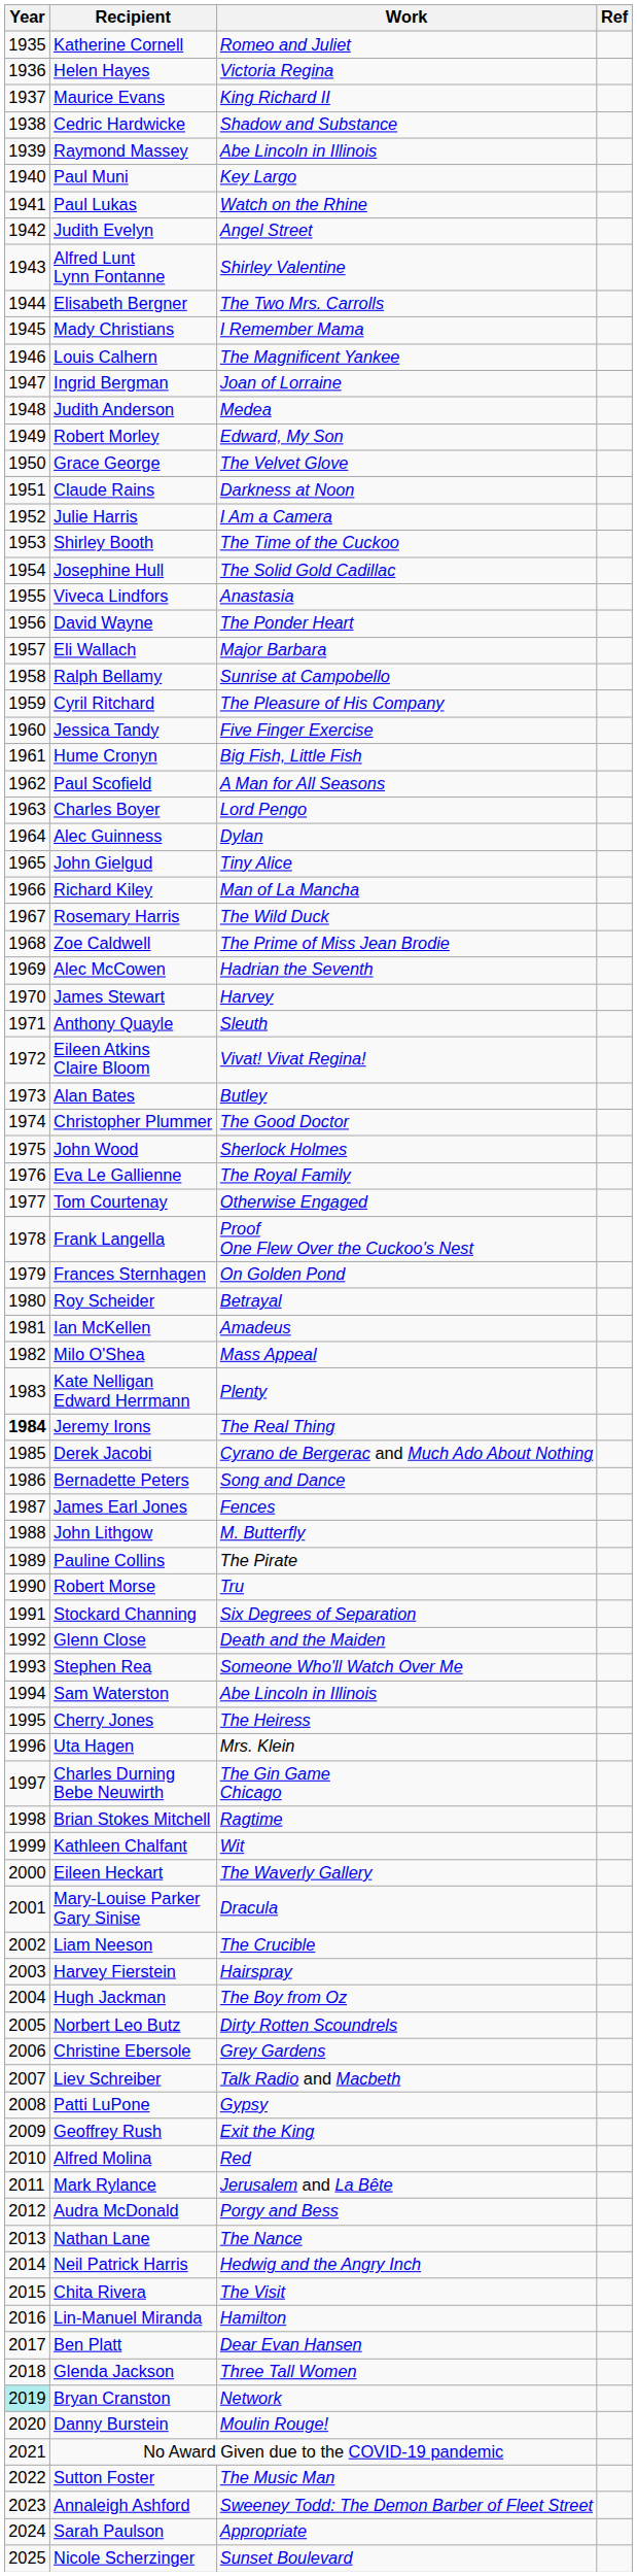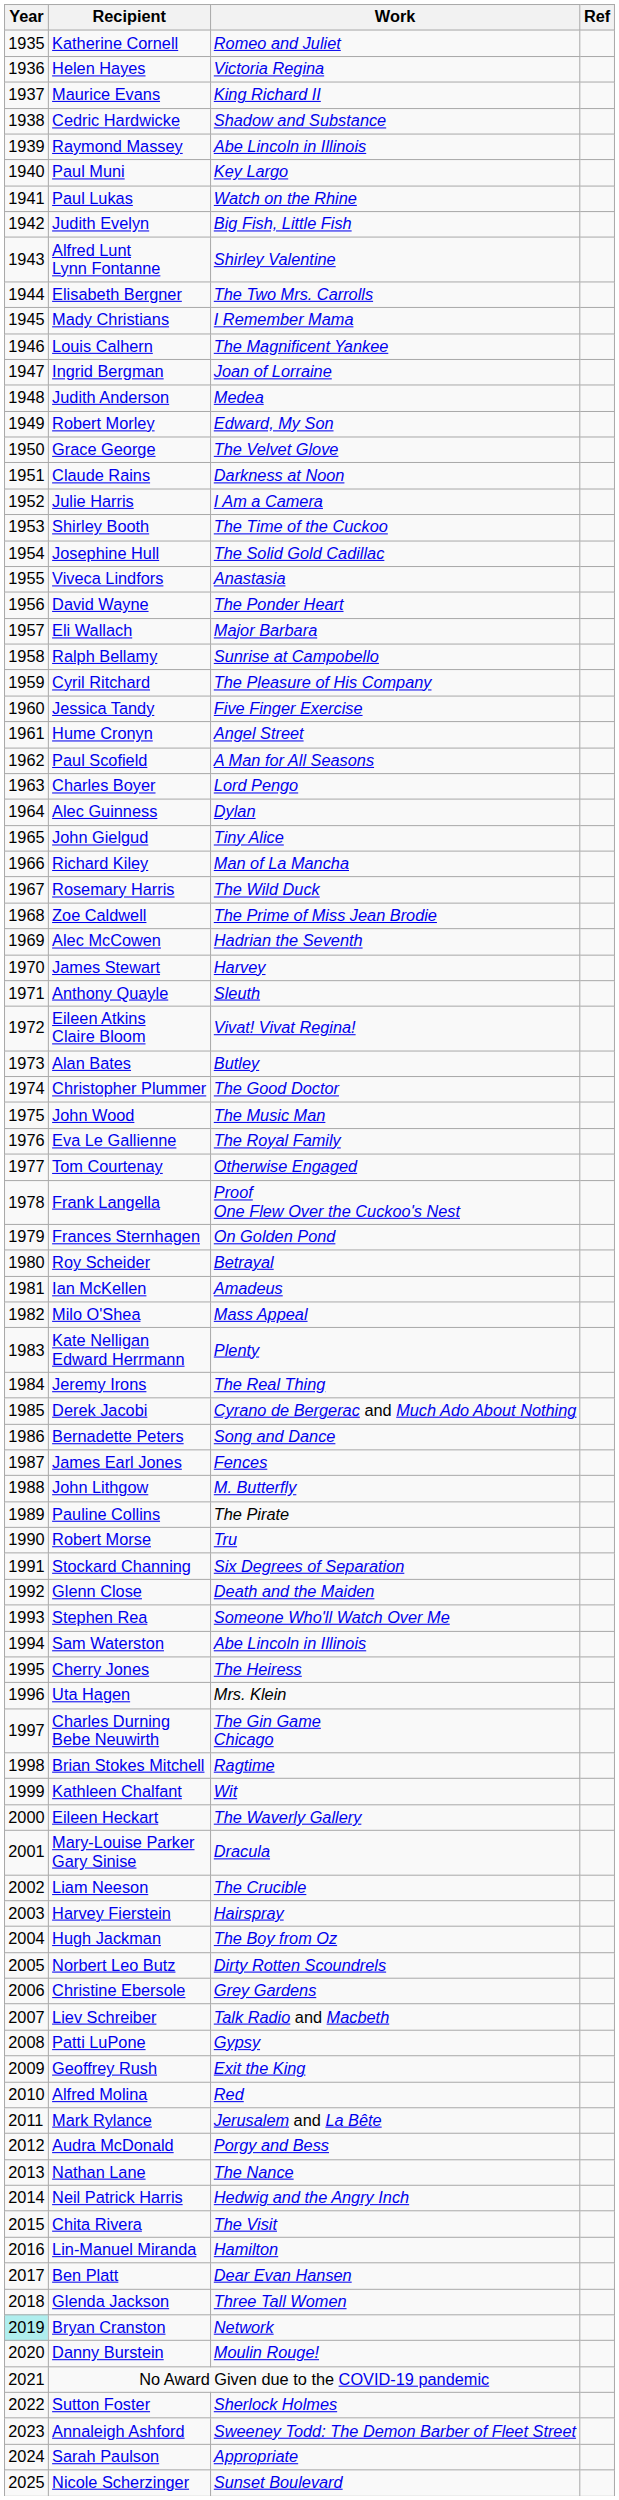 <table class="wikitable sortable">
 <tr>
 <th>Year</th>
 <th>Recipient</th>
 <th>Work</th>
 <th>Ref</th>
 </tr>
 <tr>
 <td>1935</td>
 <td><a href='#'>Katherine Cornell</a></td>
 <td><em><a href='#'>Romeo and Juliet</a></em></td>
 <td></td>
 </tr>
 <tr>
 <td>1936</td>
 <td><a href='#'>Helen Hayes</a></td>
 <td><em><a href='#'>Victoria Regina</a></em></td>
 <td></td>
 </tr>
 <tr>
 <td>1937</td>
 <td><a href='#'>Maurice Evans</a></td>
 <td><em><a href='#'>King Richard II</a></em></td>
 <td></td>
 </tr>
 <tr>
 <td>1938</td>
 <td><a href='#'>Cedric Hardwicke</a></td>
 <td><em><a href='#'>Shadow and Substance</a></em></td>
 <td></td>
 </tr>
 <tr>
 <td>1939</td>
 <td><a href='#'>Raymond Massey</a></td>
 <td><em><a href='#'>Abe Lincoln in Illinois</a></em></td>
 <td></td>
 </tr>
 <tr>
 <td>1940</td>
 <td><a href='#'>Paul Muni</a></td>
 <td><em><a href='#'>Key Largo</a></em></td>
 <td></td>
 </tr>
 <tr>
 <td>1941</td>
 <td><a href='#'>Paul Lukas</a></td>
 <td><em><a href='#'>Watch on the Rhine</a></em></td>
 <td></td>
 </tr>
 <tr>
 <td>1942</td>
 <td><a href='#'>Judith Evelyn</a></td>
-<td><em><a href='#'>Angel Street</a></em></td>
+<td><em><a href='#'>Big Fish, Little Fish</a></em></td>
 <td></td>
 </tr>
 <tr>
 <td>1943</td>
 <td><a href='#'>Alfred Lunt</a><br><a href='#'>Lynn Fontanne</a></td>
 <td><em><a href='#'>Shirley Valentine</a></em></td>
 <td></td>
 </tr>
 <tr>
 <td>1944</td>
 <td><a href='#'>Elisabeth Bergner</a></td>
 <td><em><a href='#'>The Two Mrs. Carrolls</a></em></td>
 <td></td>
 </tr>
 <tr>
 <td>1945</td>
 <td><a href='#'>Mady Christians</a></td>
 <td><em><a href='#'>I Remember Mama</a></em></td>
 <td></td>
 </tr>
 <tr>
 <td>1946</td>
 <td><a href='#'>Louis Calhern</a></td>
 <td><em><a href='#'>The Magnificent Yankee</a></em></td>
 <td></td>
 </tr>
 <tr>
 <td>1947</td>
 <td><a href='#'>Ingrid Bergman</a></td>
 <td><em><a href='#'>Joan of Lorraine</a></em></td>
 <td></td>
 </tr>
 <tr>
 <td>1948</td>
 <td><a href='#'>Judith Anderson</a></td>
 <td><em><a href='#'>Medea</a></em></td>
 <td></td>
 </tr>
 <tr>
 <td>1949</td>
 <td><a href='#'>Robert Morley</a></td>
 <td><em><a href='#'>Edward, My Son</a></em></td>
 <td></td>
 </tr>
 <tr>
 <td>1950</td>
 <td><a href='#'>Grace George</a></td>
 <td><em><a href='#'>The Velvet Glove</a></em></td>
 <td></td>
 </tr>
 <tr>
 <td>1951</td>
 <td><a href='#'>Claude Rains</a></td>
 <td><em><a href='#'>Darkness at Noon</a></em></td>
 <td></td>
 </tr>
 <tr>
 <td>1952</td>
 <td><a href='#'>Julie Harris</a></td>
 <td><em><a href='#'>I Am a Camera</a></em></td>
 <td></td>
 </tr>
 <tr>
 <td>1953</td>
 <td><a href='#'>Shirley Booth</a></td>
 <td><em><a href='#'>The Time of the Cuckoo</a></em></td>
 <td></td>
 </tr>
 <tr>
 <td>1954</td>
 <td><a href='#'>Josephine Hull</a></td>
 <td><em><a href='#'>The Solid Gold Cadillac</a></em></td>
 <td></td>
 </tr>
 <tr>
 <td>1955</td>
 <td><a href='#'>Viveca Lindfors</a></td>
 <td><em><a href='#'>Anastasia</a></em></td>
 <td></td>
 </tr>
 <tr>
 <td>1956</td>
 <td><a href='#'>David Wayne</a></td>
 <td><em><a href='#'>The Ponder Heart</a></em></td>
 <td></td>
 </tr>
 <tr>
 <td>1957</td>
 <td><a href='#'>Eli Wallach</a></td>
 <td><em><a href='#'>Major Barbara</a></em></td>
 <td></td>
 </tr>
 <tr>
 <td>1958</td>
 <td><a href='#'>Ralph Bellamy</a></td>
 <td><em><a href='#'>Sunrise at Campobello</a></em></td>
 <td></td>
 </tr>
 <tr>
 <td>1959</td>
 <td><a href='#'>Cyril Ritchard</a></td>
 <td><em><a href='#'>The Pleasure of His Company</a></em></td>
 <td></td>
 </tr>
 <tr>
 <td>1960</td>
 <td><a href='#'>Jessica Tandy</a></td>
 <td><em><a href='#'>Five Finger Exercise</a></em></td>
 <td></td>
 </tr>
 <tr>
 <td>1961</td>
 <td><a href='#'>Hume Cronyn</a></td>
-<td><em><a href='#'>Big Fish, Little Fish</a></em></td>
+<td><em><a href='#'>Angel Street</a></em></td>
 <td></td>
 </tr>
 <tr>
 <td>1962</td>
 <td><a href='#'>Paul Scofield</a></td>
 <td><em><a href='#'>A Man for All Seasons</a></em></td>
 <td></td>
 </tr>
 <tr>
 <td>1963</td>
 <td><a href='#'>Charles Boyer</a></td>
 <td><em><a href='#'>Lord Pengo</a></em></td>
 <td></td>
 </tr>
 <tr>
 <td>1964</td>
 <td><a href='#'>Alec Guinness</a></td>
 <td><em><a href='#'>Dylan</a></em></td>
 <td></td>
 </tr>
 <tr>
 <td>1965</td>
 <td><a href='#'>John Gielgud</a></td>
 <td><em><a href='#'>Tiny Alice</a></em></td>
 <td></td>
 </tr>
 <tr>
 <td>1966</td>
 <td><a href='#'>Richard Kiley</a></td>
 <td><em><a href='#'>Man of La Mancha</a></em></td>
 <td></td>
 </tr>
 <tr>
 <td>1967</td>
 <td><a href='#'>Rosemary Harris</a></td>
 <td><em><a href='#'>The Wild Duck</a></em></td>
 <td></td>
 </tr>
 <tr>
 <td>1968</td>
 <td><a href='#'>Zoe Caldwell</a></td>
 <td><em><a href='#'>The Prime of Miss Jean Brodie</a></em></td>
 <td></td>
 </tr>
 <tr>
 <td>1969</td>
 <td><a href='#'>Alec McCowen</a></td>
 <td><em><a href='#'>Hadrian the Seventh</a></em></td>
 <td></td>
 </tr>
 <tr>
 <td>1970</td>
 <td><a href='#'>James Stewart</a></td>
 <td><em><a href='#'>Harvey</a></em></td>
 <td></td>
 </tr>
 <tr>
 <td>1971</td>
 <td><a href='#'>Anthony Quayle</a></td>
 <td><em><a href='#'>Sleuth</a></em></td>
 <td></td>
 </tr>
 <tr>
 <td>1972</td>
 <td><a href='#'>Eileen Atkins</a><br><a href='#'>Claire Bloom</a></td>
 <td><em><a href='#'>Vivat! Vivat Regina!</a></em></td>
 <td></td>
 </tr>
 <tr>
 <td>1973</td>
 <td><a href='#'>Alan Bates</a></td>
 <td><em><a href='#'>Butley</a></em></td>
 <td></td>
 </tr>
 <tr>
 <td>1974</td>
 <td><a href='#'>Christopher Plummer</a></td>
 <td><em><a href='#'>The Good Doctor</a></em></td>
 <td></td>
 </tr>
 <tr>
 <td>1975</td>
 <td><a href='#'>John Wood</a></td>
-<td><em><a href='#'>Sherlock Holmes</a></em></td>
+<td><em><a href='#'>The Music Man</a></em></td>
 <td></td>
 </tr>
 <tr>
 <td>1976</td>
 <td><a href='#'>Eva Le Gallienne</a></td>
 <td><em><a href='#'>The Royal Family</a></em></td>
 <td></td>
 </tr>
 <tr>
 <td>1977</td>
 <td><a href='#'>Tom Courtenay</a></td>
 <td><em><a href='#'>Otherwise Engaged</a></em></td>
 <td></td>
 </tr>
 <tr>
 <td>1978</td>
 <td><a href='#'>Frank Langella</a></td>
 <td><em><a href='#'>Proof</a></em><br><a href='#'><em>One Flew Over the Cuckoo's Nest</em></a></td>
 <td></td>
 </tr>
 <tr>
 <td>1979</td>
 <td><a href='#'>Frances Sternhagen</a></td>
 <td><em><a href='#'>On Golden Pond</a></em></td>
 <td></td>
 </tr>
 <tr>
 <td>1980</td>
 <td><a href='#'>Roy Scheider</a></td>
 <td><em><a href='#'>Betrayal</a></em></td>
 <td></td>
 </tr>
 <tr>
 <td>1981</td>
 <td><a href='#'>Ian McKellen</a></td>
 <td><em><a href='#'>Amadeus</a></em></td>
 <td></td>
 </tr>
 <tr>
 <td>1982</td>
 <td><a href='#'>Milo O'Shea</a></td>
 <td><em><a href='#'>Mass Appeal</a></em></td>
 <td></td>
 </tr>
 <tr>
 <td>1983</td>
 <td><a href='#'>Kate Nelligan</a><br><a href='#'>Edward Herrmann</a></td>
 <td><em><a href='#'>Plenty</a></em></td>
 <td></td>
 </tr>
 <tr>
-<td><strong>1984</strong></td>
+<td>1984</td>
 <td><a href='#'>Jeremy Irons</a></td>
 <td><em><a href='#'>The Real Thing</a></em></td>
 <td></td>
 </tr>
 <tr>
 <td>1985</td>
 <td><a href='#'>Derek Jacobi</a></td>
 <td><em><a href='#'>Cyrano de Bergerac</a></em> and <em><a href='#'>Much Ado About Nothing</a></em></td>
 <td></td>
 </tr>
 <tr>
 <td>1986</td>
 <td><a href='#'>Bernadette Peters</a></td>
 <td><em><a href='#'>Song and Dance</a></em></td>
 <td></td>
 </tr>
 <tr>
 <td>1987</td>
 <td><a href='#'>James Earl Jones</a></td>
 <td><em><a href='#'>Fences</a></em></td>
 <td></td>
 </tr>
 <tr>
 <td>1988</td>
 <td><a href='#'>John Lithgow</a></td>
 <td><em><a href='#'>M. Butterfly</a></em></td>
 <td></td>
 </tr>
 <tr>
 <td>1989</td>
 <td><a href='#'>Pauline Collins</a></td>
 <td><em>The Pirate</em></td>
 <td></td>
 </tr>
 <tr>
 <td>1990</td>
 <td><a href='#'>Robert Morse</a></td>
 <td><em><a href='#'>Tru</a></em></td>
 <td></td>
 </tr>
 <tr>
 <td>1991</td>
 <td><a href='#'>Stockard Channing</a></td>
 <td><a href='#'><em>Six Degrees of Separation</em></a></td>
 <td></td>
 </tr>
 <tr>
 <td>1992</td>
 <td><a href='#'>Glenn Close</a></td>
 <td><a href='#'><em>Death and the Maiden</em></a></td>
 <td></td>
 </tr>
 <tr>
 <td>1993</td>
 <td><a href='#'>Stephen Rea</a></td>
 <td><em><a href='#'>Someone Who'll Watch Over Me</a></em></td>
 <td></td>
 </tr>
 <tr>
 <td>1994</td>
 <td><a href='#'>Sam Waterston</a></td>
 <td><a href='#'><em>Abe Lincoln in Illinois</em></a></td>
 <td></td>
 </tr>
 <tr>
 <td>1995</td>
 <td><a href='#'>Cherry Jones</a></td>
 <td><em><a href='#'>The Heiress</a></em></td>
 <td></td>
 </tr>
 <tr>
 <td>1996</td>
 <td><a href='#'>Uta Hagen</a></td>
 <td><em>Mrs. Klein</em></td>
 <td></td>
 </tr>
 <tr>
 <td>1997</td>
 <td><a href='#'>Charles Durning</a><br><a href='#'>Bebe Neuwirth</a></td>
 <td><em><a href='#'>The Gin Game</a></em><br><em><a href='#'>Chicago</a></em></td>
 <td></td>
 </tr>
 <tr>
 <td>1998</td>
 <td><a href='#'>Brian Stokes Mitchell</a></td>
 <td><em><a href='#'>Ragtime</a></em></td>
 <td></td>
 </tr>
 <tr>
 <td>1999</td>
 <td><a href='#'>Kathleen Chalfant</a></td>
 <td><em><a href='#'>Wit</a></em></td>
 <td></td>
 </tr>
 <tr>
 <td>2000</td>
 <td><a href='#'>Eileen Heckart</a></td>
 <td><em><a href='#'>The Waverly Gallery</a></em></td>
 <td></td>
 </tr>
 <tr>
 <td>2001</td>
 <td><a href='#'>Mary-Louise Parker</a><br><a href='#'>Gary Sinise</a></td>
 <td><em><a href='#'>Dracula</a></em></td>
 <td></td>
 </tr>
 <tr>
 <td>2002</td>
 <td><a href='#'>Liam Neeson</a></td>
 <td><em><a href='#'>The Crucible</a></em></td>
 <td></td>
 </tr>
 <tr>
 <td>2003</td>
 <td><a href='#'>Harvey Fierstein</a></td>
 <td><em><a href='#'>Hairspray</a></em></td>
 <td></td>
 </tr>
 <tr>
 <td>2004</td>
 <td><a href='#'>Hugh Jackman</a></td>
 <td><em><a href='#'>The Boy from Oz</a></em></td>
 <td></td>
 </tr>
 <tr>
 <td>2005</td>
 <td><a href='#'>Norbert Leo Butz</a></td>
 <td><em><a href='#'>Dirty Rotten Scoundrels</a></em></td>
 <td></td>
 </tr>
 <tr>
 <td>2006</td>
 <td><a href='#'>Christine Ebersole</a></td>
 <td><em><a href='#'>Grey Gardens</a></em></td>
 <td></td>
 </tr>
 <tr>
 <td>2007</td>
 <td><a href='#'>Liev Schreiber</a></td>
 <td><em><a href='#'>Talk Radio</a></em> and <em><a href='#'>Macbeth</a></em></td>
 <td></td>
 </tr>
 <tr>
 <td>2008</td>
 <td><a href='#'>Patti LuPone</a></td>
 <td><em><a href='#'>Gypsy</a></em></td>
 <td></td>
 </tr>
 <tr>
 <td>2009</td>
 <td><a href='#'>Geoffrey Rush</a></td>
 <td><em><a href='#'>Exit the King</a></em></td>
 <td></td>
 </tr>
 <tr>
 <td>2010</td>
 <td><a href='#'>Alfred Molina</a></td>
 <td><em><a href='#'>Red</a></em></td>
 <td></td>
 </tr>
 <tr>
 <td>2011</td>
 <td><a href='#'>Mark Rylance</a></td>
 <td><em><a href='#'>Jerusalem</a></em> and <a href='#'><em>La Bête</em></a></td>
 <td></td>
 </tr>
 <tr>
 <td>2012</td>
 <td><a href='#'>Audra McDonald</a></td>
 <td><em><a href='#'>Porgy and Bess</a></em></td>
 <td></td>
 </tr>
 <tr>
 <td>2013</td>
 <td><a href='#'>Nathan Lane</a></td>
 <td><em><a href='#'>The Nance</a></em></td>
 <td></td>
 </tr>
 <tr>
 <td>2014</td>
 <td><a href='#'>Neil Patrick Harris</a></td>
 <td><em><a href='#'>Hedwig and the Angry Inch</a></em></td>
 <td></td>
 </tr>
 <tr>
 <td>2015</td>
 <td><a href='#'>Chita Rivera</a></td>
 <td><em><a href='#'>The Visit</a></em></td>
 <td></td>
 </tr>
 <tr>
 <td>2016</td>
 <td><a href='#'>Lin-Manuel Miranda</a></td>
 <td><em><a href='#'>Hamilton</a></em></td>
 <td></td>
 </tr>
 <tr>
 <td>2017</td>
 <td><a href='#'>Ben Platt</a></td>
 <td><em><a href='#'>Dear Evan Hansen</a></em></td>
 <td></td>
 </tr>
 <tr>
 <td>2018</td>
 <td><a href='#'>Glenda Jackson</a></td>
 <td><em><a href='#'>Three Tall Women</a></em></td>
 <td></td>
 </tr>
 <tr>
 <td style="background: paleturquoise;">2019</td>
 <td><a href='#'>Bryan Cranston</a></td>
 <td><em><a href='#'>Network</a></em></td>
 <td></td>
 </tr>
 <tr>
 <td>2020</td>
 <td><a href='#'>Danny Burstein</a></td>
 <td><em><a href='#'>Moulin Rouge!</a></em></td>
 <td></td>
 </tr>
 <tr>
 <td>2021</td>
 <td align="center", colspan=2>No Award Given due to the <a href='#'>COVID-19 pandemic</a></td>
 <td></td>
 </tr>
 <tr>
 <td>2022</td>
 <td><a href='#'>Sutton Foster</a></td>
-<td><em><a href='#'>The Music Man</a></em></td>
+<td><em><a href='#'>Sherlock Holmes</a></em></td>
 <td></td>
 </tr>
 <tr>
 <td>2023</td>
 <td><a href='#'>Annaleigh Ashford</a></td>
 <td><em><a href='#'>Sweeney Todd: The Demon Barber of Fleet Street</a></em></td>
 <td></td>
 </tr>
 <tr>
 <td>2024</td>
 <td><a href='#'>Sarah Paulson</a></td>
 <td><em><a href='#'>Appropriate</a></em></td>
 <td></td>
 </tr>
 <tr>
 <td>2025</td>
 <td><a href='#'>Nicole Scherzinger</a></td>
 <td><em><a href='#'>Sunset Boulevard</a></em></td>
 <td></td>
 </tr>
 </table>
